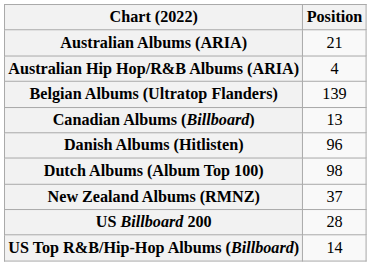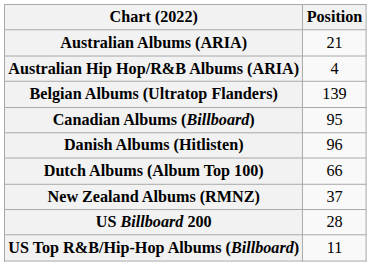 <table class="wikitable sortable plainrowheaders" style="text-align:center">
 <tr>
 <th scope="col">Chart (2022)</th>
 <th scope="col">Position</th>
 </tr>
 <tr>
 <th scope="row">Australian Albums (ARIA)</th>
 <td>21</td>
 </tr>
 <tr>
 <th scope="row">Australian Hip Hop/R&B Albums (ARIA)</th>
 <td>4</td>
 </tr>
 <tr>
 <th scope="row">Belgian Albums (Ultratop Flanders)</th>
 <td>139</td>
 </tr>
 <tr>
 <th scope="row">Canadian Albums (<em>Billboard</em>)</th>
-<td>13</td>
+<td>95</td>
 </tr>
 <tr>
 <th scope="row">Danish Albums (Hitlisten)</th>
 <td>96</td>
 </tr>
 <tr>
 <th scope="row">Dutch Albums (Album Top 100)</th>
-<td>98</td>
+<td>66</td>
 </tr>
 <tr>
 <th scope="row">New Zealand Albums (RMNZ)</th>
 <td>37</td>
 </tr>
 <tr>
 <th scope="row">US <em>Billboard</em> 200</th>
 <td>28</td>
 </tr>
 <tr>
 <th scope="row">US Top R&B/Hip-Hop Albums (<em>Billboard</em>)</th>
-<td>14</td>
+<td>11</td>
 </tr>
 </table>
